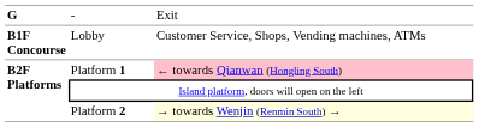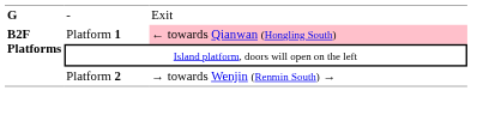 <table table border=0 cellspacing=0 cellpadding=3>
 <tr>
 <td style="border-top:solid 1px gray;" width=50 valign=top><strong>G</strong></td>
 <td style="border-top:solid 1px gray;" width=100 valign=top>-</td>
 <td style="border-top:solid 1px gray;" width=390 valign=top>Exit</td>
-</tr>
-<tr>
-<td style="border-bottom:solid 1px gray; border-top:solid 1px gray;" valign=top width=50><strong>B1F<br>Concourse</strong></td>
-<td style="border-bottom:solid 1px gray; border-top:solid 1px gray;" valign=top width=100>Lobby</td>
-<td style="border-bottom:solid 1px gray; border-top:solid 1px gray;" valign=top width=390>Customer Service, Shops, Vending machines, ATMs</td>
 </tr>
 <tr>
 <td style="border-bottom:solid 1px gray;" rowspan="3" valign=top><strong>B2F<br>Platforms</strong></td>
 <td>Platform <strong>1</strong></td>
 <td style="background: pink;">←  towards <a href='#'>Qianwan</a> <small>(<a href='#'>Hongling South</a>)</small></td>
 </tr>
 <tr>
 <td style="border-right:solid 2px black;border-left:solid 2px black;border-top:solid 2px black;border-bottom:solid 2px black;text-align:center;" colspan=2><small><a href='#'>Island platform</a>, doors will open on the left</small></td>
 </tr>
 <tr>
 <td style="border-bottom:solid 1px gray;">Platform <strong>2</strong></td>
-<td style="background: lightyellow; border-bottom:solid 1px gray;"><span>→</span>  towards <a href='#'>Wenjin</a> <small>(<a href='#'>Renmin South</a>)</small> →</td>
+<td style="border-bottom:solid 1px gray;"><span>→</span>  towards <a href='#'>Wenjin</a> <small>(<a href='#'>Renmin South</a>)</small> →</td>
 </tr>
 </table>
